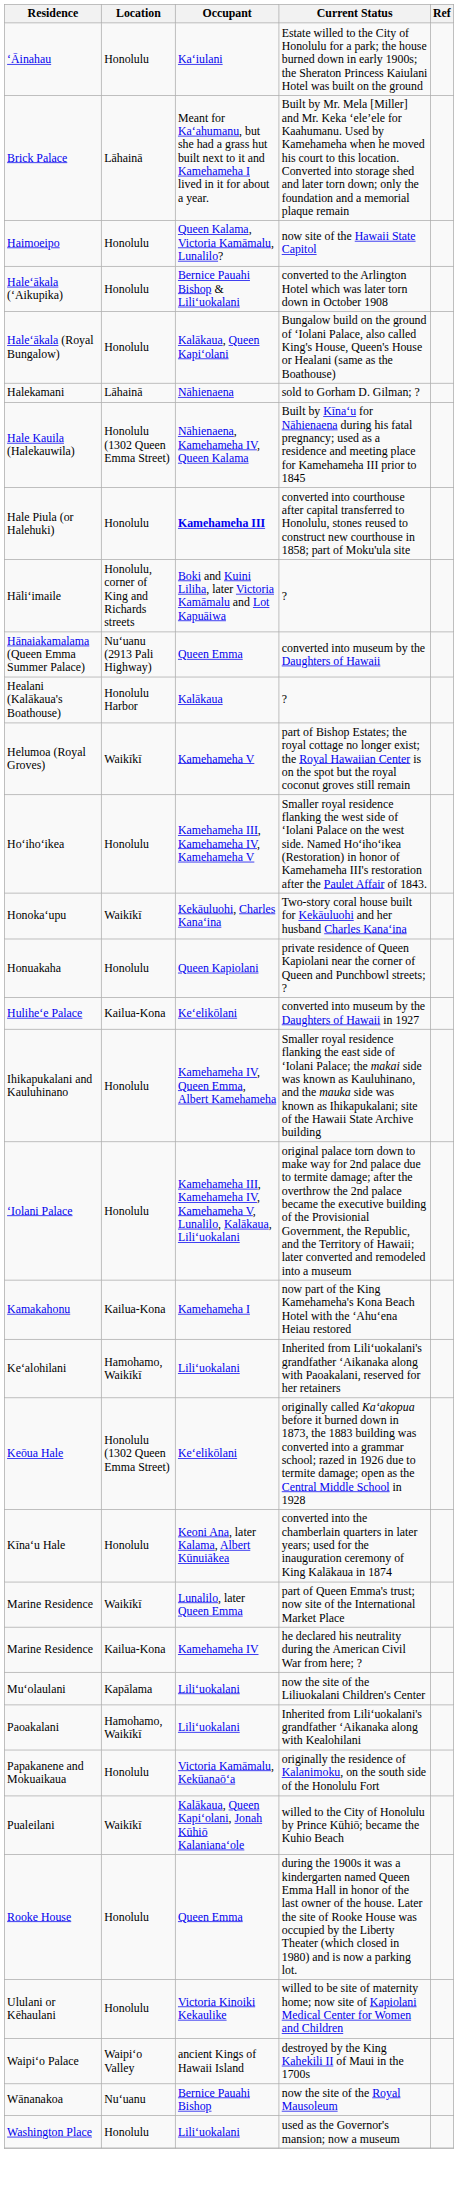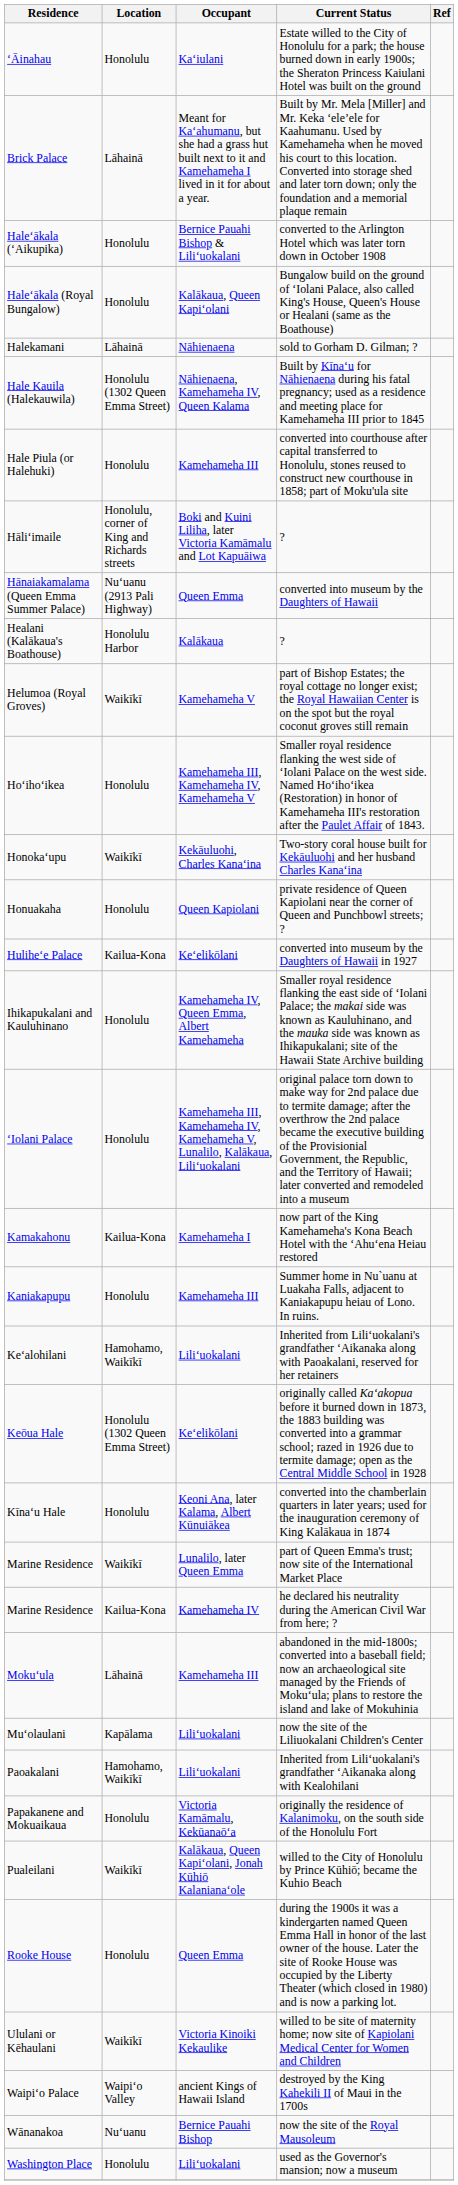 <table class="wikitable sortable">
 <tr>
 <th>Residence</th>
 <th>Location</th>
 <th>Occupant</th>
 <th class="unsortable">Current Status</th>
 <th class="unsortable">Ref</th>
 </tr>
 <tr>
 <td><a href='#'>ʻĀinahau</a></td>
 <td>Honolulu</td>
 <td><a href='#'>Kaʻiulani</a></td>
 <td>Estate willed to the City of Honolulu for a park; the house burned down in early 1900s; the Sheraton Princess Kaiulani Hotel was built on the ground</td>
 <td></td>
 </tr>
 <tr>
 <td><a href='#'>Brick Palace</a></td>
 <td>Lāhainā</td>
 <td>Meant for <a href='#'>Kaʻahumanu</a>, but she had a grass hut built next to it and <a href='#'>Kamehameha I</a> lived in it for about a year.</td>
 <td>Built by Mr. Mela [Miller] and Mr. Keka ‘ele’ele for Kaahumanu. Used by Kamehameha when he moved his court to this location. Converted into storage shed and later torn down; only the foundation and a memorial plaque remain</td>
-<td></td>
-</tr>
-<tr>
-<td><a href='#'>Haimoeipo</a></td>
-<td>Honolulu</td>
-<td><a href='#'>Queen Kalama</a>, <a href='#'>Victoria Kamāmalu</a>, <a href='#'>Lunalilo</a>?</td>
-<td>now site of the <a href='#'>Hawaii State Capitol</a></td>
 <td></td>
 </tr>
 <tr>
 <td><a href='#'>Haleʻākala</a> (ʻAikupika)</td>
 <td>Honolulu</td>
 <td><a href='#'>Bernice Pauahi Bishop</a> & <a href='#'>Liliʻuokalani</a></td>
 <td>converted to the Arlington Hotel which was later torn down in October 1908</td>
 <td></td>
 </tr>
 <tr>
 <td><a href='#'>Haleʻākala</a> (Royal Bungalow)</td>
 <td>Honolulu</td>
 <td><a href='#'>Kalākaua</a>, <a href='#'>Queen Kapiʻolani</a></td>
 <td>Bungalow build on the ground of ʻIolani Palace, also called King's House, Queen's House or Healani (same as the Boathouse)</td>
 <td></td>
 </tr>
 <tr>
 <td>Halekamani</td>
 <td>Lāhainā</td>
 <td><a href='#'>Nāhienaena</a></td>
 <td>sold to Gorham D. Gilman; ?</td>
 <td></td>
 </tr>
 <tr>
 <td><a href='#'>Hale Kauila</a> (Halekauwila)</td>
 <td>Honolulu (1302 Queen Emma Street)</td>
 <td><a href='#'>Nāhienaena</a>, <a href='#'>Kamehameha IV</a>, <a href='#'>Queen Kalama</a></td>
 <td>Built by <a href='#'>Kīnaʻu</a> for <a href='#'>Nāhienaena</a> during his fatal pregnancy; used as a residence and meeting place for Kamehameha III prior to 1845</td>
 <td></td>
 </tr>
 <tr>
 <td>Hale Piula (or Halehuki)</td>
 <td>Honolulu</td>
-<td><strong><a href='#'>Kamehameha III</a></strong></td>
+<td><a href='#'>Kamehameha III</a></td>
 <td>converted into courthouse after capital transferred to Honolulu, stones reused to construct new courthouse in 1858; part of Moku'ula site </td>
 <td></td>
 </tr>
 <tr>
 <td>Hāliʻimaile</td>
 <td>Honolulu, corner of King and Richards streets</td>
 <td><a href='#'>Boki</a> and <a href='#'>Kuini Liliha</a>, later <a href='#'>Victoria Kamāmalu</a> and <a href='#'>Lot Kapuāiwa</a></td>
 <td>?</td>
 <td></td>
 </tr>
 <tr>
 <td><a href='#'>Hānaiakamalama</a> (Queen Emma Summer Palace)</td>
 <td>Nuʻuanu (2913 Pali Highway)</td>
 <td><a href='#'>Queen Emma</a></td>
 <td>converted into museum by the <a href='#'>Daughters of Hawaii</a></td>
 <td></td>
 </tr>
 <tr>
 <td>Healani (Kalākaua's Boathouse)</td>
 <td>Honolulu Harbor</td>
 <td><a href='#'>Kalākaua</a></td>
 <td>?</td>
 <td></td>
 </tr>
 <tr>
 <td>Helumoa (Royal Groves)</td>
 <td>Waikīkī</td>
 <td><a href='#'>Kamehameha V</a></td>
 <td>part of Bishop Estates; the royal cottage no longer exist; the <a href='#'>Royal Hawaiian Center</a> is on the spot but the royal coconut groves still remain</td>
 <td></td>
 </tr>
 <tr>
 <td>Hoʻihoʻikea</td>
 <td>Honolulu</td>
 <td><a href='#'>Kamehameha III</a>, <a href='#'>Kamehameha IV</a>, <a href='#'>Kamehameha V</a></td>
 <td>Smaller royal residence flanking the west side of ʻIolani Palace on the west side. Named Hoʻihoʻikea (Restoration) in honor of Kamehameha III's restoration after the <a href='#'>Paulet Affair</a> of 1843.</td>
 <td></td>
 </tr>
 <tr>
 <td>Honokaʻupu</td>
 <td>Waikīkī</td>
 <td><a href='#'>Kekāuluohi</a>, <a href='#'>Charles Kanaʻina</a></td>
 <td>Two-story coral house built for <a href='#'>Kekāuluohi</a> and her husband <a href='#'>Charles Kanaʻina</a></td>
 <td></td>
 </tr>
 <tr>
 <td>Honuakaha</td>
 <td>Honolulu</td>
 <td><a href='#'>Queen Kapiolani</a></td>
 <td>private residence of Queen Kapiolani near the corner of Queen and Punchbowl streets; ?</td>
 <td></td>
 </tr>
 <tr>
 <td><a href='#'>Huliheʻe Palace</a></td>
 <td>Kailua-Kona</td>
 <td><a href='#'>Keʻelikōlani</a></td>
 <td>converted into museum by the <a href='#'>Daughters of Hawaii</a> in 1927</td>
 <td></td>
 </tr>
 <tr>
 <td>Ihikapukalani and Kauluhinano</td>
 <td>Honolulu</td>
 <td><a href='#'>Kamehameha IV</a>, <a href='#'>Queen Emma</a>, <a href='#'>Albert Kamehameha</a></td>
 <td>Smaller royal residence flanking the east side of ʻIolani Palace; the <em>makai</em> side was known as Kauluhinano, and the <em>mauka</em> side was known as Ihikapukalani; site of the Hawaii State Archive building</td>
 <td></td>
 </tr>
 <tr>
 <td><a href='#'>ʻIolani Palace</a></td>
 <td>Honolulu</td>
 <td><a href='#'>Kamehameha III</a>, <a href='#'>Kamehameha IV</a>, <a href='#'>Kamehameha V</a>, <a href='#'>Lunalilo</a>, <a href='#'>Kalākaua</a>, <a href='#'>Liliʻuokalani</a></td>
 <td>original palace torn down to make way for 2nd palace due to termite damage; after the overthrow the 2nd palace became the executive building of the Provisionial Government, the Republic, and the Territory of Hawaii; later converted and remodeled into a museum</td>
 <td></td>
 </tr>
 <tr>
 <td><a href='#'>Kamakahonu</a></td>
 <td>Kailua-Kona</td>
 <td><a href='#'>Kamehameha I</a></td>
 <td>now part of the King Kamehameha's Kona Beach Hotel with the ʻAhuʻena Heiau restored</td>
 <td></td>
 </tr>
 <tr>
+<td><a href='#'>Kaniakapupu</a></td>
+<td>Honolulu</td>
+<td><a href='#'>Kamehameha III</a></td>
+<td>Summer home in Nu`uanu at Luakaha Falls, adjacent to Kaniakapupu heiau of Lono. In ruins.</td>
+<td></td>
+</tr>
+<tr>
 <td>Keʻalohilani</td>
 <td>Hamohamo, Waikīkī</td>
 <td><a href='#'>Liliʻuokalani</a></td>
 <td>Inherited from Liliʻuokalani's grandfather ʻAikanaka along with Paoakalani, reserved for her retainers</td>
 <td></td>
 </tr>
 <tr>
 <td><a href='#'>Keōua Hale</a></td>
 <td>Honolulu (1302 Queen Emma Street)</td>
 <td><a href='#'>Keʻelikōlani</a></td>
 <td>originally called <em>Kaʻakopua</em> before it burned down in 1873, the 1883 building was converted into a grammar school; razed in 1926 due to termite damage; open as the <a href='#'>Central Middle School</a> in 1928</td>
 <td></td>
 </tr>
 <tr>
 <td>Kīnaʻu Hale</td>
 <td>Honolulu</td>
 <td><a href='#'>Keoni Ana</a>, later <a href='#'>Kalama</a>, <a href='#'>Albert Kūnuiākea</a></td>
 <td>converted into the chamberlain quarters in later years; used for the inauguration ceremony of King Kalākaua in 1874</td>
 <td></td>
 </tr>
 <tr>
 <td>Marine Residence</td>
 <td>Waikīkī</td>
 <td><a href='#'>Lunalilo</a>, later <a href='#'>Queen Emma</a></td>
 <td>part of Queen Emma's trust; now site of the International Market Place</td>
 <td></td>
 </tr>
 <tr>
 <td>Marine Residence</td>
 <td>Kailua-Kona</td>
 <td><a href='#'>Kamehameha IV</a></td>
 <td>he declared his neutrality during the American Civil War from here; ?</td>
+<td></td>
+</tr>
+<tr>
+<td><a href='#'>Mokuʻula</a></td>
+<td>Lāhainā</td>
+<td><a href='#'>Kamehameha III</a></td>
+<td>abandoned in the mid-1800s; converted into a baseball field; now an archaeological site managed by the Friends of Mokuʻula; plans to restore the island and lake of Mokuhinia</td>
 <td></td>
 </tr>
 <tr>
 <td>Muʻolaulani</td>
 <td>Kapālama</td>
 <td><a href='#'>Liliʻuokalani</a></td>
 <td>now the site of the Liliuokalani Children's Center</td>
 <td></td>
 </tr>
 <tr>
 <td>Paoakalani</td>
 <td>Hamohamo, Waikīkī</td>
 <td><a href='#'>Liliʻuokalani</a></td>
 <td>Inherited from Liliʻuokalani's grandfather ʻAikanaka along with Kealohilani</td>
 <td></td>
 </tr>
 <tr>
 <td>Papakanene and Mokuaikaua</td>
 <td>Honolulu</td>
 <td><a href='#'>Victoria Kamāmalu</a>, <a href='#'>Kekūanaōʻa</a></td>
 <td>originally the residence of <a href='#'>Kalanimoku</a>, on the south side of the Honolulu Fort</td>
 <td></td>
 </tr>
 <tr>
 <td>Pualeilani</td>
 <td>Waikīkī</td>
 <td><a href='#'>Kalākaua</a>, <a href='#'>Queen Kapiʻolani</a>, <a href='#'>Jonah Kūhiō Kalanianaʻole</a></td>
 <td>willed to the City of Honolulu by Prince Kūhiō; became the Kuhio Beach</td>
 <td></td>
 </tr>
 <tr>
 <td><a href='#'>Rooke House</a></td>
 <td>Honolulu</td>
 <td><a href='#'>Queen Emma</a></td>
 <td>during the 1900s it was a kindergarten named Queen Emma Hall in honor of the last owner of the house. Later the site of Rooke House was occupied by the Liberty Theater (which closed in 1980) and is now a parking lot.</td>
 <td></td>
 </tr>
 <tr>
 <td>Ululani or Kēhaulani</td>
-<td>Honolulu</td>
+<td>Waikīkī</td>
 <td><a href='#'>Victoria Kinoiki Kekaulike</a></td>
 <td>willed to be site of maternity home; now site of <a href='#'>Kapiolani Medical Center for Women and Children</a></td>
 <td></td>
 </tr>
 <tr>
 <td>Waipiʻo Palace</td>
 <td>Waipiʻo Valley</td>
 <td>ancient Kings of Hawaii Island</td>
 <td>destroyed by the King <a href='#'>Kahekili II</a> of Maui in the 1700s</td>
 <td></td>
 </tr>
 <tr>
 <td>Wānanakoa</td>
 <td>Nuʻuanu</td>
 <td><a href='#'>Bernice Pauahi Bishop</a></td>
 <td>now the site of the <a href='#'>Royal Mausoleum</a></td>
 <td></td>
 </tr>
 <tr>
 <td><a href='#'>Washington Place</a></td>
 <td>Honolulu</td>
 <td><a href='#'>Liliʻuokalani</a></td>
 <td>used as the Governor's mansion; now a museum</td>
 <td></td>
 </tr>
 <tr>
 </tr>
 </table>
